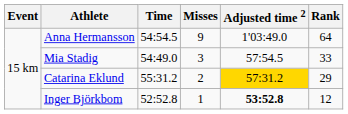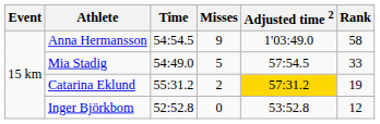 <table class="wikitable" style="font-size:90%">
 <tr>
 <th>Event</th>
 <th>Athlete</th>
 <th>Time</th>
 <th>Misses</th>
 <th>Adjusted time <sup>2</sup></th>
 <th>Rank</th>
 </tr>
 <tr>
 <td rowspan="4">15 km</td>
 <td><a href='#'>Anna Hermansson</a></td>
 <td align="center">54:54.5</td>
 <td align="center">9</td>
 <td align="center">1'03:49.0</td>
-<td align="center">64</td>
+<td align="center">58</td>
 </tr>
 <tr>
 <td><a href='#'>Mia Stadig</a></td>
 <td align="center">54:49.0</td>
-<td align="center">3</td>
+<td align="center">5</td>
 <td align="center">57:54.5</td>
 <td align="center">33</td>
 </tr>
 <tr>
 <td><a href='#'>Catarina Eklund</a></td>
 <td align="center">55:31.2</td>
 <td align="center">2</td>
 <td align="center" style="background: gold;">57:31.2</td>
-<td align="center">29</td>
+<td align="center">19</td>
 </tr>
 <tr>
 <td><a href='#'>Inger Björkbom</a></td>
 <td align="center">52:52.8</td>
-<td align="center">1</td>
-<td align="center"><strong>53:52.8</strong></td>
+<td align="center">0</td>
+<td align="center">53:52.8</td>
 <td align="center">12</td>
 </tr>
 </table>
